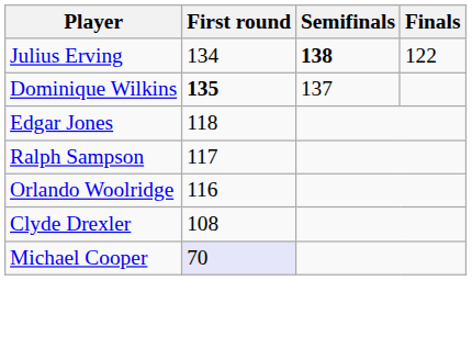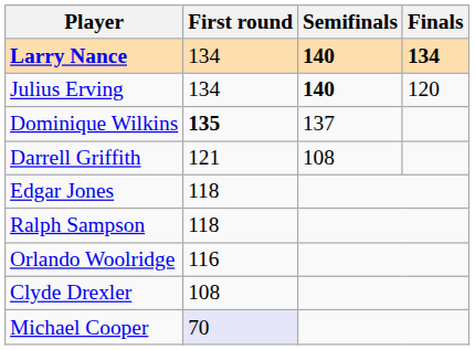 <table class="wikitable">
 <tr>
 <th>Player</th>
 <th>First round</th>
 <th>Semifinals</th>
 <th>Finals</th>
 </tr>
+<tr style="background: #ffdead;">
+<td><strong><a href='#'>Larry Nance</a></strong> </td>
+<td>134 </td>
+<td><strong>140</strong> </td>
+<td><strong>134</strong> </td>
+</tr>
 <tr>
 <td><a href='#'>Julius Erving</a> </td>
 <td>134 </td>
-<td><strong>138</strong> </td>
-<td>122 </td>
+<td><strong>140</strong> </td>
+<td>120 </td>
 </tr>
 <tr>
 <td><a href='#'>Dominique Wilkins</a> </td>
 <td><strong>135</strong> </td>
 <td>137 </td>
+<td></td>
+</tr>
+<tr>
+<td><a href='#'>Darrell Griffith</a> </td>
+<td>121 </td>
+<td>108 </td>
 <td></td>
 </tr>
 <tr>
 <td><a href='#'>Edgar Jones</a> </td>
 <td>118 </td>
 <td colspan=2></td>
 </tr>
 <tr>
 <td><a href='#'>Ralph Sampson</a> </td>
-<td>117 </td>
+<td>118 </td>
 <td colspan=2></td>
 </tr>
 <tr>
 <td><a href='#'>Orlando Woolridge</a> </td>
 <td>116 </td>
 <td colspan=2></td>
 </tr>
 <tr>
 <td><a href='#'>Clyde Drexler</a> </td>
 <td>108 </td>
 <td colspan=2></td>
 </tr>
 <tr>
 <td><a href='#'>Michael Cooper</a> </td>
 <td style="background: lavender;">70 </td>
 <td colspan=2></td>
 </tr>
 </table>
